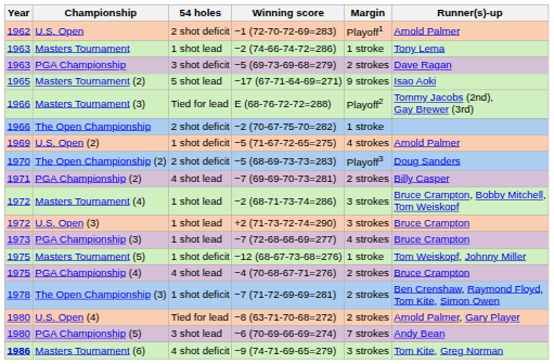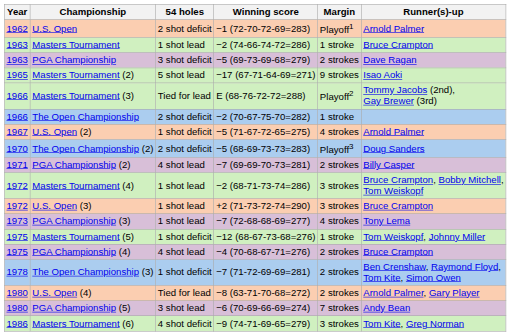 <table class="wikitable">
 <tr>
 <th>Year</th>
 <th>Championship</th>
 <th>54 holes</th>
 <th>Winning score</th>
 <th>Margin</th>
 <th>Runner(s)-up</th>
 </tr>
 <tr style="background:#fbceb1;">
 <td><a href='#'>1962</a></td>
 <td><a href='#'>U.S. Open</a></td>
 <td>2 shot deficit</td>
 <td>−1 (72-70-72-69=283)</td>
 <td>Playoff<sup>1</sup></td>
 <td> <a href='#'>Arnold Palmer</a></td>
 </tr>
 <tr style="background:#d0f0c0;">
 <td><a href='#'>1963</a></td>
 <td><a href='#'>Masters Tournament</a></td>
 <td>1 shot lead</td>
 <td>−2 (74-66-74-72=286)</td>
 <td>1 stroke</td>
-<td> <a href='#'>Tony Lema</a></td>
+<td> <a href='#'>Bruce Crampton</a></td>
 </tr>
 <tr style="background:#D8BFD8;">
 <td><a href='#'>1963</a></td>
 <td><a href='#'>PGA Championship</a></td>
 <td>3 shot deficit</td>
 <td>−5 (69-73-69-68=279)</td>
 <td>2 strokes</td>
 <td> <a href='#'>Dave Ragan</a></td>
 </tr>
 <tr style="background:#d0f0c0;">
 <td><a href='#'>1965</a></td>
 <td><a href='#'>Masters Tournament</a> (2)</td>
 <td>5 shot lead</td>
 <td>−17 (67-71-64-69=271)</td>
 <td>9 strokes</td>
 <td> <a href='#'>Isao Aoki</a></td>
 </tr>
 <tr style="background:#d0f0c0;">
 <td><a href='#'>1966</a></td>
 <td><a href='#'>Masters Tournament</a> (3)</td>
 <td>Tied for lead</td>
 <td>E (68-76-72-72=288)</td>
 <td>Playoff<sup>2</sup></td>
 <td> <a href='#'>Tommy Jacobs</a> (2nd),<br> <a href='#'>Gay Brewer</a> (3rd)</td>
 </tr>
 <tr style="background:#abcdef;">
 <td><a href='#'>1966</a></td>
 <td><a href='#'>The Open Championship</a></td>
 <td>2 shot deficit</td>
 <td>−2 (70-67-75-70=282)</td>
 <td>1 stroke</td>
 <td></td>
 </tr>
 <tr style="background:#fbceb1;">
-<td><a href='#'>1969</a></td>
+<td><a href='#'>1967</a></td>
 <td><a href='#'>U.S. Open</a> (2)</td>
 <td>1 shot deficit</td>
 <td>−5 (71-67-72-65=275)</td>
 <td>4 strokes</td>
 <td> <a href='#'>Arnold Palmer</a></td>
 </tr>
 <tr style="background:#abcdef;">
 <td><a href='#'>1970</a></td>
 <td><a href='#'>The Open Championship</a> (2)</td>
 <td>2 shot deficit</td>
 <td>−5 (68-69-73-73=283)</td>
 <td>Playoff<sup>3</sup></td>
 <td> <a href='#'>Doug Sanders</a></td>
 </tr>
 <tr style="background:#D8BFD8;">
 <td><a href='#'>1971</a></td>
 <td><a href='#'>PGA Championship</a> (2)</td>
 <td>4 shot lead</td>
 <td>−7 (69-69-70-73=281)</td>
 <td>2 strokes</td>
 <td> <a href='#'>Billy Casper</a></td>
 </tr>
 <tr style="background:#d0f0c0;">
 <td><a href='#'>1972</a></td>
 <td><a href='#'>Masters Tournament</a> (4)</td>
 <td>1 shot lead</td>
 <td>−2 (68-71-73-74=286)</td>
 <td>3 strokes</td>
 <td> <a href='#'>Bruce Crampton</a>,  <a href='#'>Bobby Mitchell</a>,<br> <a href='#'>Tom Weiskopf</a></td>
 </tr>
 <tr style="background:#fbceb1;">
 <td><a href='#'>1972</a></td>
 <td><a href='#'>U.S. Open</a> (3)</td>
 <td>1 shot lead</td>
 <td>+2 (71-73-72-74=290)</td>
 <td>3 strokes</td>
 <td> <a href='#'>Bruce Crampton</a></td>
 </tr>
 <tr style="background:#D8BFD8;">
 <td><a href='#'>1973</a></td>
 <td><a href='#'>PGA Championship</a> (3)</td>
 <td>1 shot lead</td>
 <td>−7 (72-68-68-69=277)</td>
 <td>4 strokes</td>
-<td> <a href='#'>Bruce Crampton</a></td>
+<td> <a href='#'>Tony Lema</a></td>
 </tr>
 <tr style="background:#d0f0c0;">
 <td><a href='#'>1975</a></td>
 <td><a href='#'>Masters Tournament</a> (5)</td>
 <td>1 shot deficit</td>
 <td>−12 (68-67-73-68=276)</td>
 <td>1 stroke</td>
 <td> <a href='#'>Tom Weiskopf</a>,  <a href='#'>Johnny Miller</a></td>
 </tr>
 <tr style="background:#D8BFD8;">
 <td><a href='#'>1975</a></td>
 <td><a href='#'>PGA Championship</a> (4)</td>
 <td>4 shot lead</td>
 <td>−4 (70-68-67-71=276)</td>
 <td>2 strokes</td>
 <td> <a href='#'>Bruce Crampton</a></td>
 </tr>
 <tr style="background:#abcdef;">
 <td><a href='#'>1978</a></td>
 <td><a href='#'>The Open Championship</a> (3)</td>
 <td>1 shot deficit</td>
 <td>−7 (71-72-69-69=281)</td>
 <td>2 strokes</td>
 <td> <a href='#'>Ben Crenshaw</a>,  <a href='#'>Raymond Floyd</a>,<br> <a href='#'>Tom Kite</a>,  <a href='#'>Simon Owen</a></td>
 </tr>
 <tr style="background:#fbceb1;">
 <td><a href='#'>1980</a></td>
 <td><a href='#'>U.S. Open</a> (4)</td>
 <td>Tied for lead</td>
 <td>−8 (63-71-70-68=272)</td>
 <td>2 strokes</td>
 <td> <a href='#'>Arnold Palmer</a>,  <a href='#'>Gary Player</a></td>
 </tr>
 <tr style="background:#D8BFD8;">
 <td><a href='#'>1980</a></td>
 <td><a href='#'>PGA Championship</a> (5)</td>
 <td>3 shot lead</td>
 <td>−6 (70-69-66-69=274)</td>
 <td>7 strokes</td>
 <td> <a href='#'>Andy Bean</a></td>
 </tr>
 <tr style="background:#d0f0c0;">
-<td><strong><a href='#'>1986</a></strong></td>
+<td><a href='#'>1986</a></td>
 <td><a href='#'>Masters Tournament</a> (6)</td>
 <td>4 shot deficit</td>
 <td>−9 (74-71-69-65=279)</td>
 <td>3 strokes</td>
 <td> <a href='#'>Tom Kite</a>,  <a href='#'>Greg Norman</a></td>
 </tr>
 </table>
